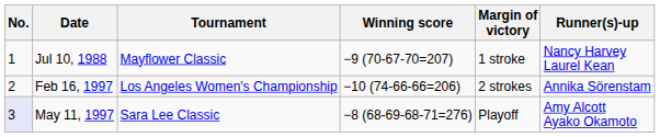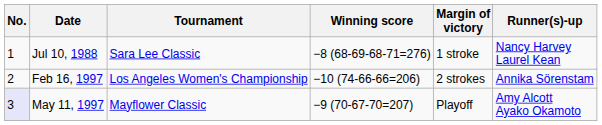 <table class="wikitable" style="font-size:95%;">
 <tr>
 <th>No.</th>
 <th>Date</th>
 <th>Tournament</th>
 <th>Winning score</th>
 <th>Margin of<br>victory</th>
 <th>Runner(s)-up</th>
 </tr>
 <tr>
 <td>1</td>
 <td>Jul 10, <a href='#'>1988</a></td>
-<td><a href='#'>Mayflower Classic</a></td>
-<td>−9 (70-67-70=207)</td>
+<td><a href='#'>Sara Lee Classic</a></td>
+<td>−8 (68-69-68-71=276)</td>
 <td>1 stroke</td>
 <td> <a href='#'>Nancy Harvey</a><br> <a href='#'>Laurel Kean</a></td>
 </tr>
 <tr>
 <td>2</td>
 <td>Feb 16, <a href='#'>1997</a></td>
 <td><a href='#'>Los Angeles Women's Championship</a></td>
 <td>−10 (74-66-66=206)</td>
 <td>2 strokes</td>
 <td> <a href='#'>Annika Sörenstam</a></td>
 </tr>
 <tr>
 <td style="background: lavender;">3</td>
 <td>May 11, <a href='#'>1997</a></td>
-<td><a href='#'>Sara Lee Classic</a></td>
-<td>−8 (68-69-68-71=276)</td>
+<td><a href='#'>Mayflower Classic</a></td>
+<td>−9 (70-67-70=207)</td>
 <td>Playoff</td>
 <td> <a href='#'>Amy Alcott</a><br> <a href='#'>Ayako Okamoto</a></td>
 </tr>
 </table>
